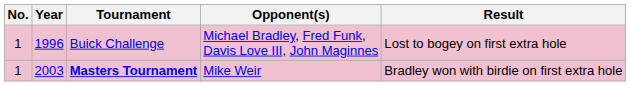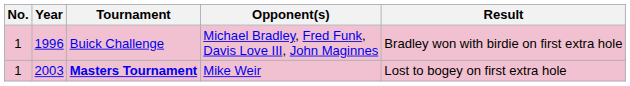 <table class="wikitable" style="font-size:95%;">
 <tr>
 <th>No.</th>
 <th>Year</th>
 <th>Tournament</th>
 <th>Opponent(s)</th>
 <th>Result</th>
 </tr>
 <tr style="background:#F2C1D1;">
 <td align=center>1</td>
 <td><a href='#'>1996</a></td>
 <td><a href='#'>Buick Challenge</a></td>
 <td> <a href='#'>Michael Bradley</a>,  <a href='#'>Fred Funk</a>,<br> <a href='#'>Davis Love III</a>,  <a href='#'>John Maginnes</a></td>
-<td>Lost to bogey on first extra hole</td>
+<td>Bradley won with birdie on first extra hole</td>
 </tr>
 <tr style="background:#F2C1D1;">
 <td align=center>1</td>
 <td><a href='#'>2003</a></td>
 <td><strong><a href='#'>Masters Tournament</a></strong></td>
 <td> <a href='#'>Mike Weir</a></td>
-<td>Bradley won with birdie on first extra hole</td>
+<td>Lost to bogey on first extra hole</td>
 </tr>
 </table>
